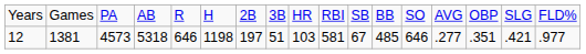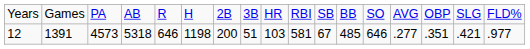 <table class="wikitable">
 <tr>
 <td>Years</td>
 <td>Games</td>
 <td><a href='#'>PA</a></td>
 <td><a href='#'>AB</a></td>
 <td><a href='#'>R</a></td>
 <td><a href='#'>H</a></td>
 <td><a href='#'>2B</a></td>
 <td><a href='#'>3B</a></td>
 <td><a href='#'>HR</a></td>
 <td><a href='#'>RBI</a></td>
 <td><a href='#'>SB</a></td>
 <td><a href='#'>BB</a></td>
 <td><a href='#'>SO</a></td>
 <td><a href='#'>AVG</a></td>
 <td><a href='#'>OBP</a></td>
 <td><a href='#'>SLG</a></td>
 <td><a href='#'>FLD%</a></td>
 </tr>
 <tr>
 <td>12</td>
-<td>1381</td>
+<td>1391</td>
 <td>4573</td>
 <td>5318</td>
 <td>646</td>
 <td>1198</td>
-<td>197</td>
+<td>200</td>
 <td>51</td>
 <td>103</td>
 <td>581</td>
 <td>67</td>
 <td>485</td>
 <td>646</td>
 <td>.277</td>
 <td>.351</td>
 <td>.421</td>
 <td>.977</td>
 </tr>
 </table>
